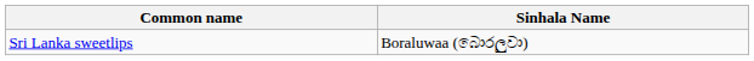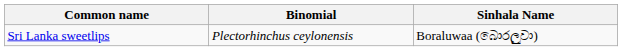 <table width=60% class="wikitable">
 <tr>
 <th width=20%>Common name</th>
+<th width=20%>Binomial</th>
 <th width=20%>Sinhala Name</th>
 </tr>
 <tr>
 <td><a href='#'>Sri Lanka sweetlips</a></td>
+<td><em>Plectorhinchus ceylonensis</em></td>
 <td>Boraluwaa (බොරලුවා)</td>
 </tr>
 </table>
